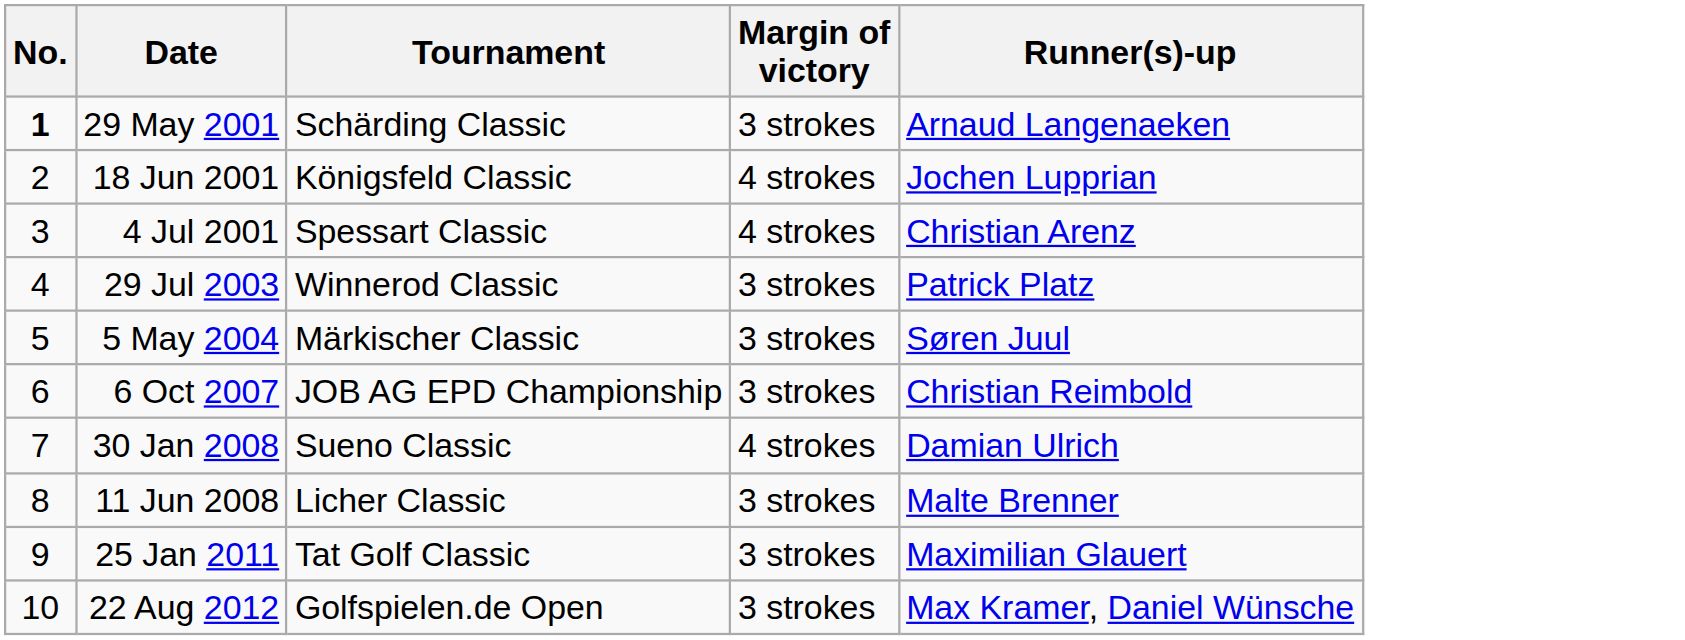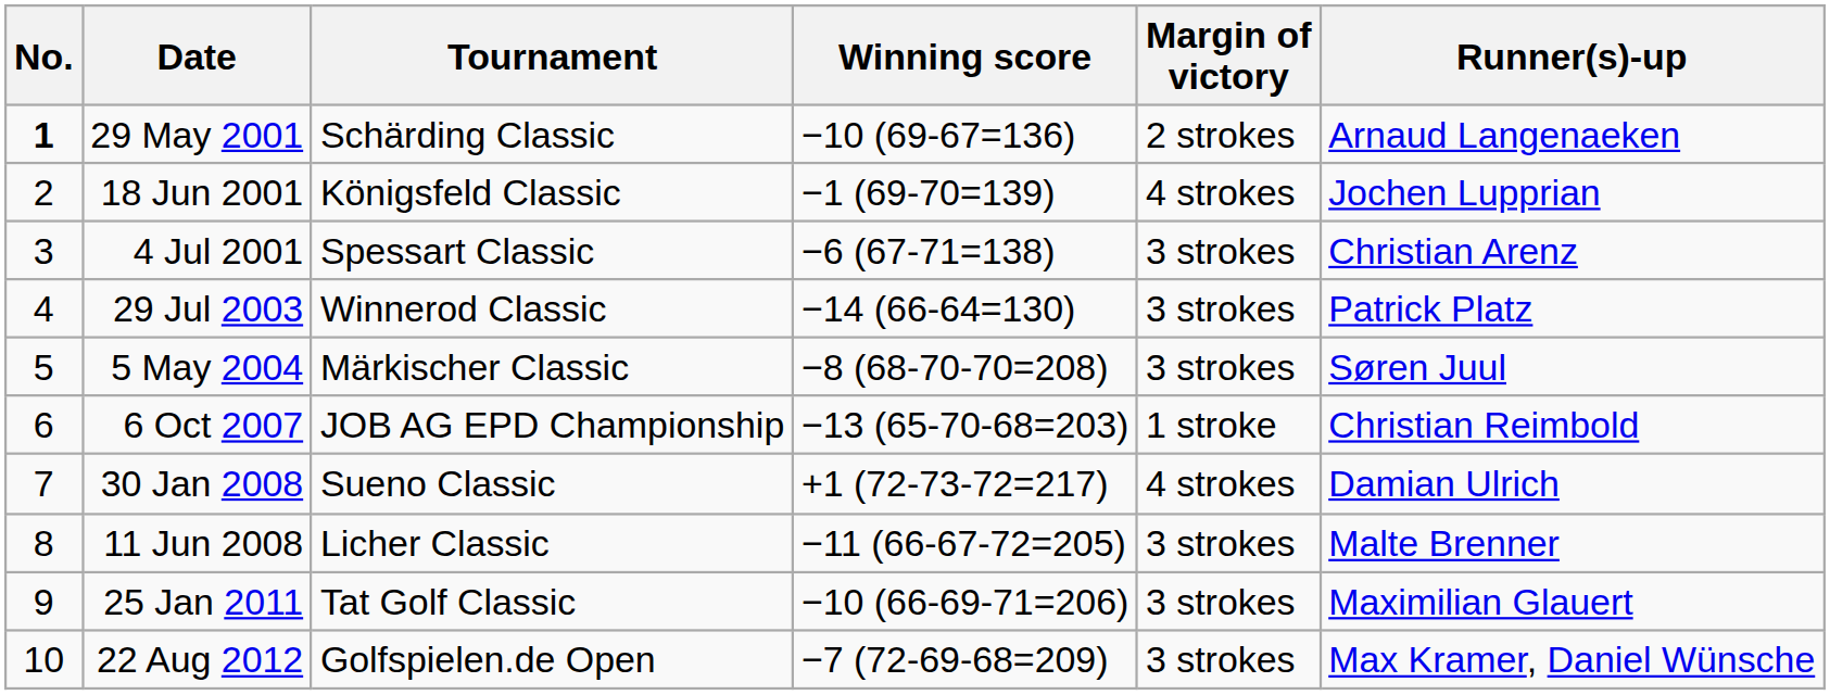 <table class="wikitable" style="font-size:95%;">
 <tr>
 <th>No.</th>
 <th>Date</th>
 <th>Tournament</th>
+<th>Winning score</th>
 <th>Margin of<br>victory</th>
 <th>Runner(s)-up</th>
 </tr>
 <tr>
 <td align=center><strong>1</strong></td>
 <td align=right>29 May <a href='#'>2001</a></td>
 <td>Schärding Classic</td>
-<td>3 strokes</td>
+<td>−10 (69-67=136)</td>
+<td>2 strokes</td>
 <td> <a href='#'>Arnaud Langenaeken</a></td>
 </tr>
 <tr>
 <td align=center>2</td>
 <td align=right>18 Jun 2001</td>
 <td>Königsfeld Classic</td>
+<td>−1 (69-70=139)</td>
 <td>4 strokes</td>
 <td> <a href='#'>Jochen Lupprian</a></td>
 </tr>
 <tr>
 <td align=center>3</td>
 <td align=right>4 Jul 2001</td>
 <td>Spessart Classic</td>
-<td>4 strokes</td>
+<td>−6 (67-71=138)</td>
+<td>3 strokes</td>
 <td> <a href='#'>Christian Arenz</a></td>
 </tr>
 <tr>
 <td align=center>4</td>
 <td align=right>29 Jul <a href='#'>2003</a></td>
 <td>Winnerod Classic</td>
+<td>−14 (66-64=130)</td>
 <td>3 strokes</td>
 <td> <a href='#'>Patrick Platz</a></td>
 </tr>
 <tr>
 <td align=center>5</td>
 <td align=right>5 May <a href='#'>2004</a></td>
 <td>Märkischer Classic</td>
+<td>−8 (68-70-70=208)</td>
 <td>3 strokes</td>
 <td> <a href='#'>Søren Juul</a></td>
 </tr>
 <tr>
 <td align=center>6</td>
 <td align=right>6 Oct <a href='#'>2007</a></td>
 <td>JOB AG EPD Championship</td>
-<td>3 strokes</td>
+<td>−13 (65-70-68=203)</td>
+<td>1 stroke</td>
 <td> <a href='#'>Christian Reimbold</a></td>
 </tr>
 <tr>
 <td align=center>7</td>
 <td align=right>30 Jan <a href='#'>2008</a></td>
 <td>Sueno Classic</td>
+<td>+1 (72-73-72=217)</td>
 <td>4 strokes</td>
 <td> <a href='#'>Damian Ulrich</a></td>
 </tr>
 <tr>
 <td align=center>8</td>
 <td align=right>11 Jun 2008</td>
 <td>Licher Classic</td>
+<td>−11 (66-67-72=205)</td>
 <td>3 strokes</td>
 <td> <a href='#'>Malte Brenner</a></td>
 </tr>
 <tr>
 <td align=center>9</td>
 <td align=right>25 Jan <a href='#'>2011</a></td>
 <td>Tat Golf Classic</td>
+<td>−10 (66-69-71=206)</td>
 <td>3 strokes</td>
 <td> <a href='#'>Maximilian Glauert</a></td>
 </tr>
 <tr>
 <td align=center>10</td>
 <td align=right>22 Aug <a href='#'>2012</a></td>
 <td>Golfspielen.de Open</td>
+<td>−7 (72-69-68=209)</td>
 <td>3 strokes</td>
 <td> <a href='#'>Max Kramer</a>,  <a href='#'>Daniel Wünsche</a></td>
 </tr>
 </table>
